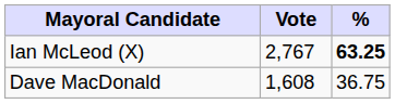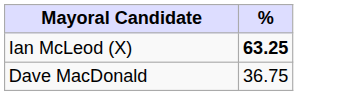 <table class="wikitable">
 <tr>
 <th style="background:#ddf; width:200px;">Mayoral Candidate </th>
-<th style="background:#ddf; width:50px;">Vote</th>
 <th style="background:#ddf; width:30px;">%</th>
 </tr>
 <tr>
 <td>Ian McLeod (X)</td>
-<td>2,767</td>
 <td><strong>63.25</strong></td>
 </tr>
 <tr>
 <td>Dave MacDonald</td>
-<td>1,608</td>
 <td>36.75</td>
 </tr>
 </table>
